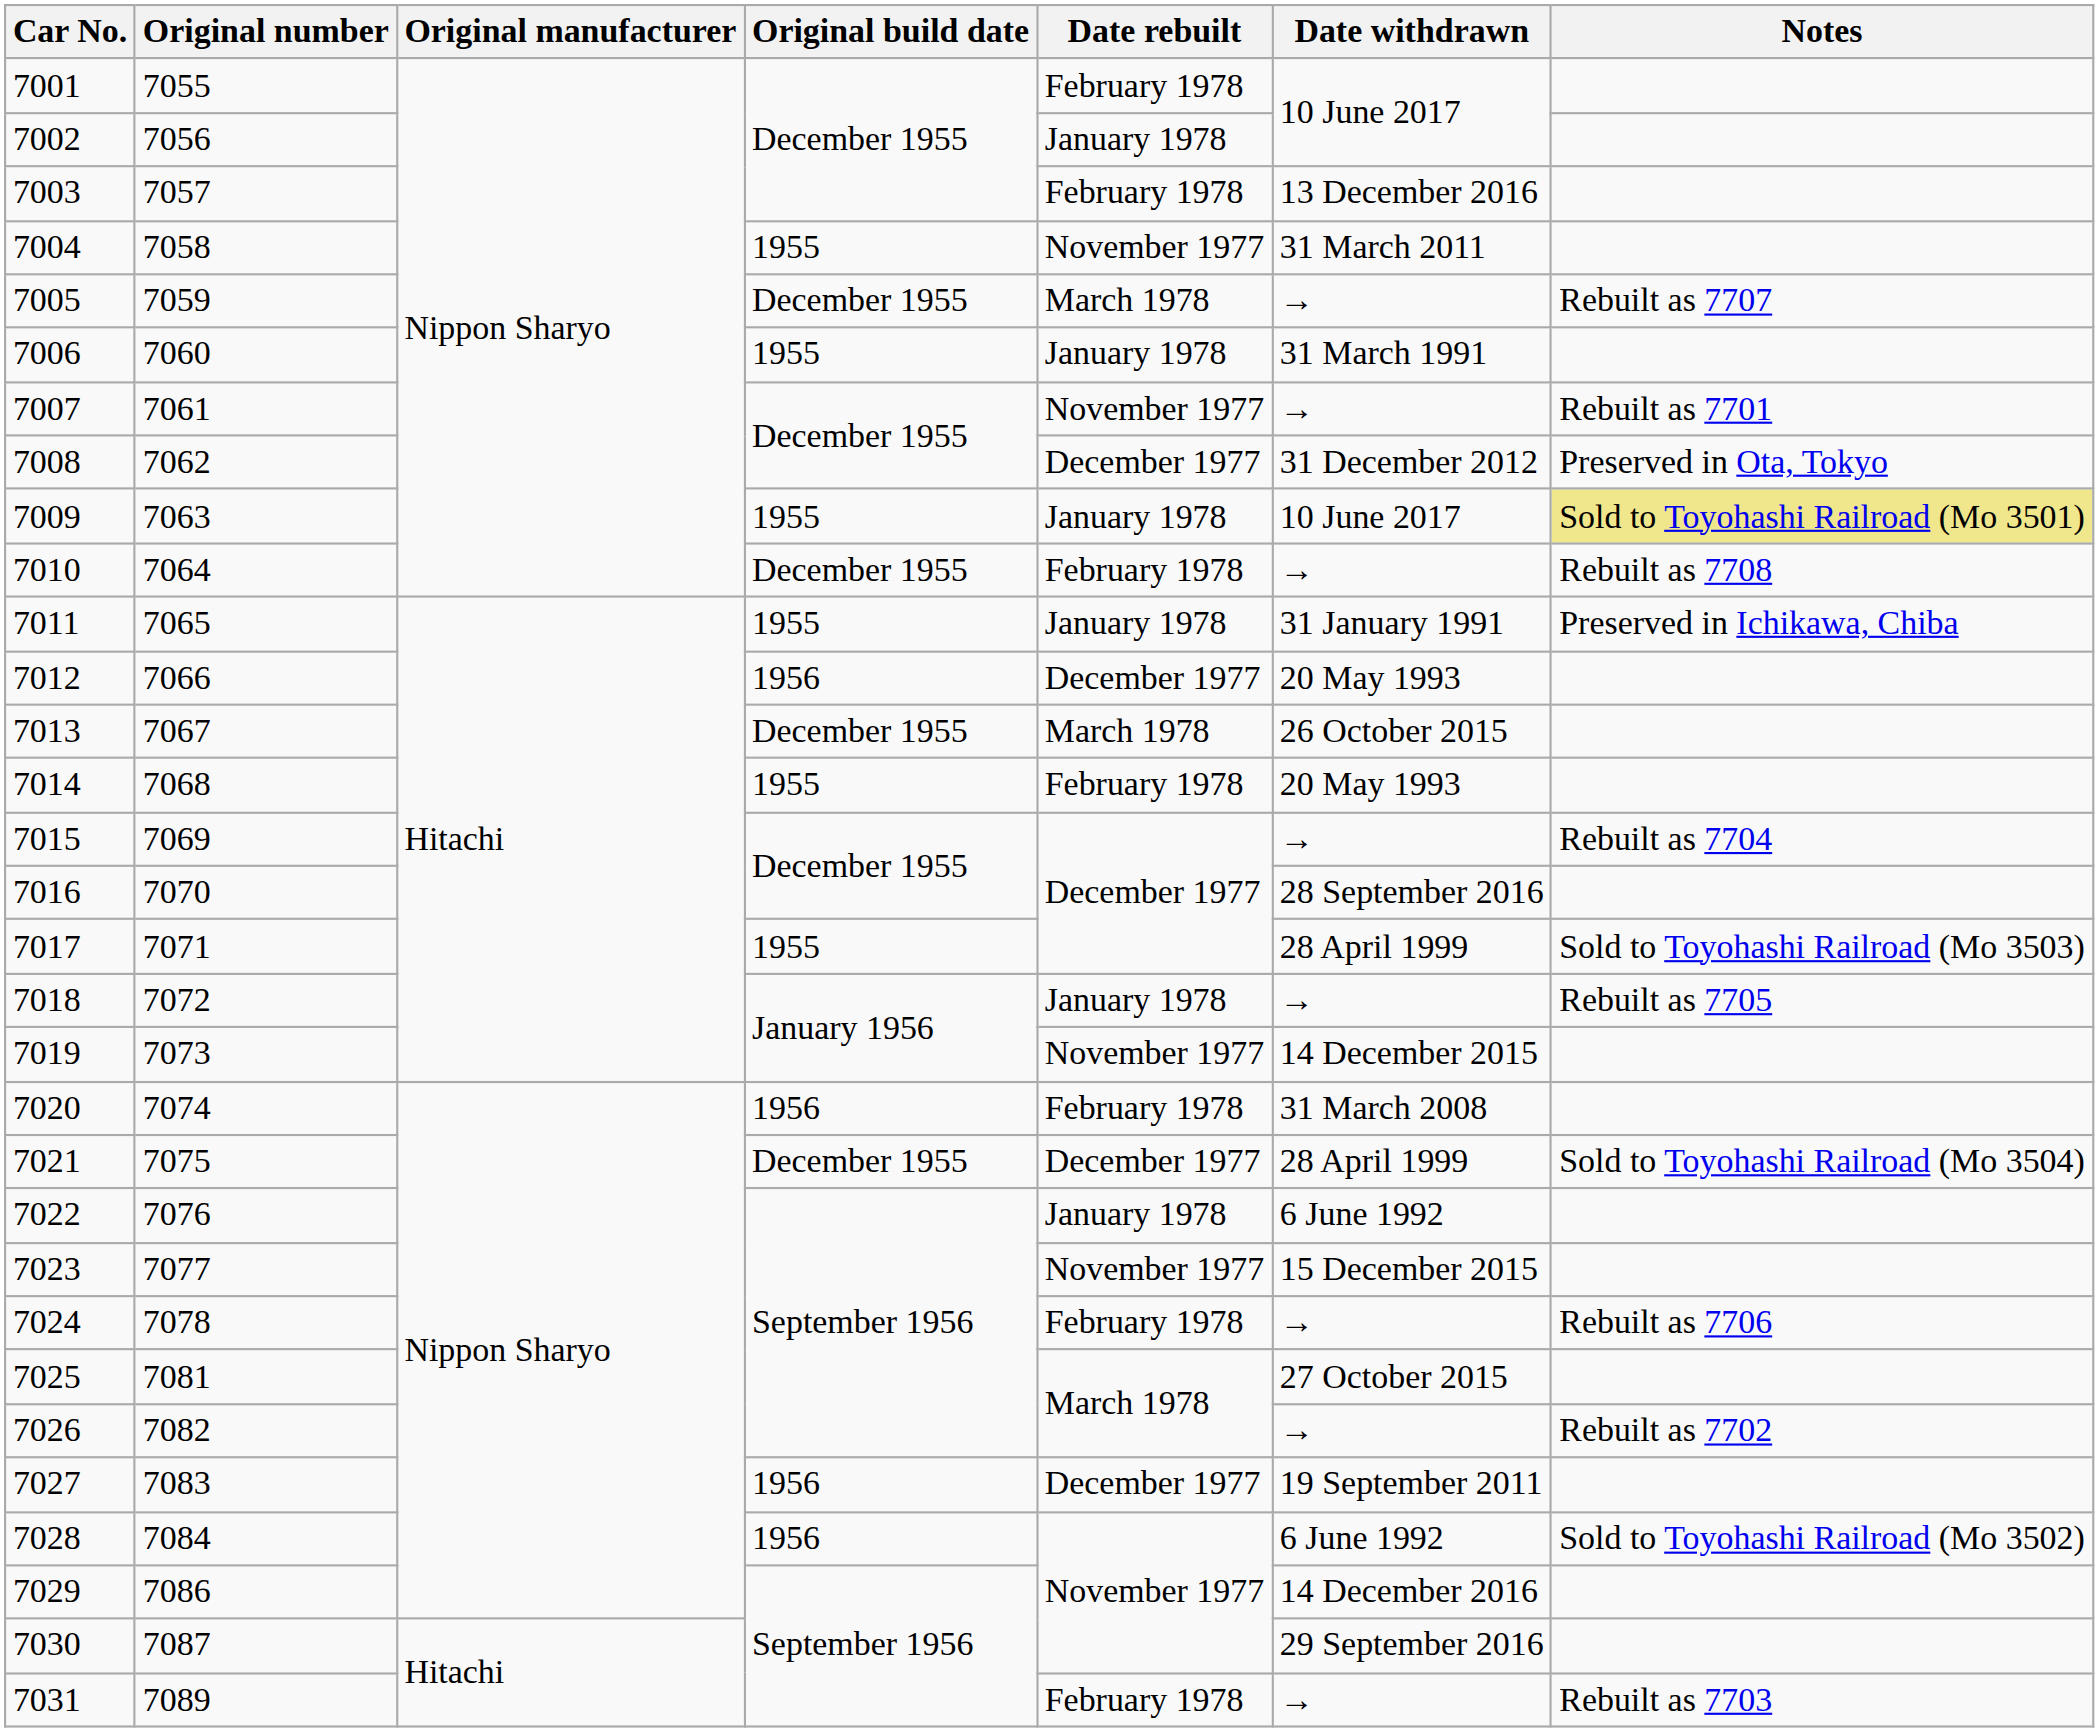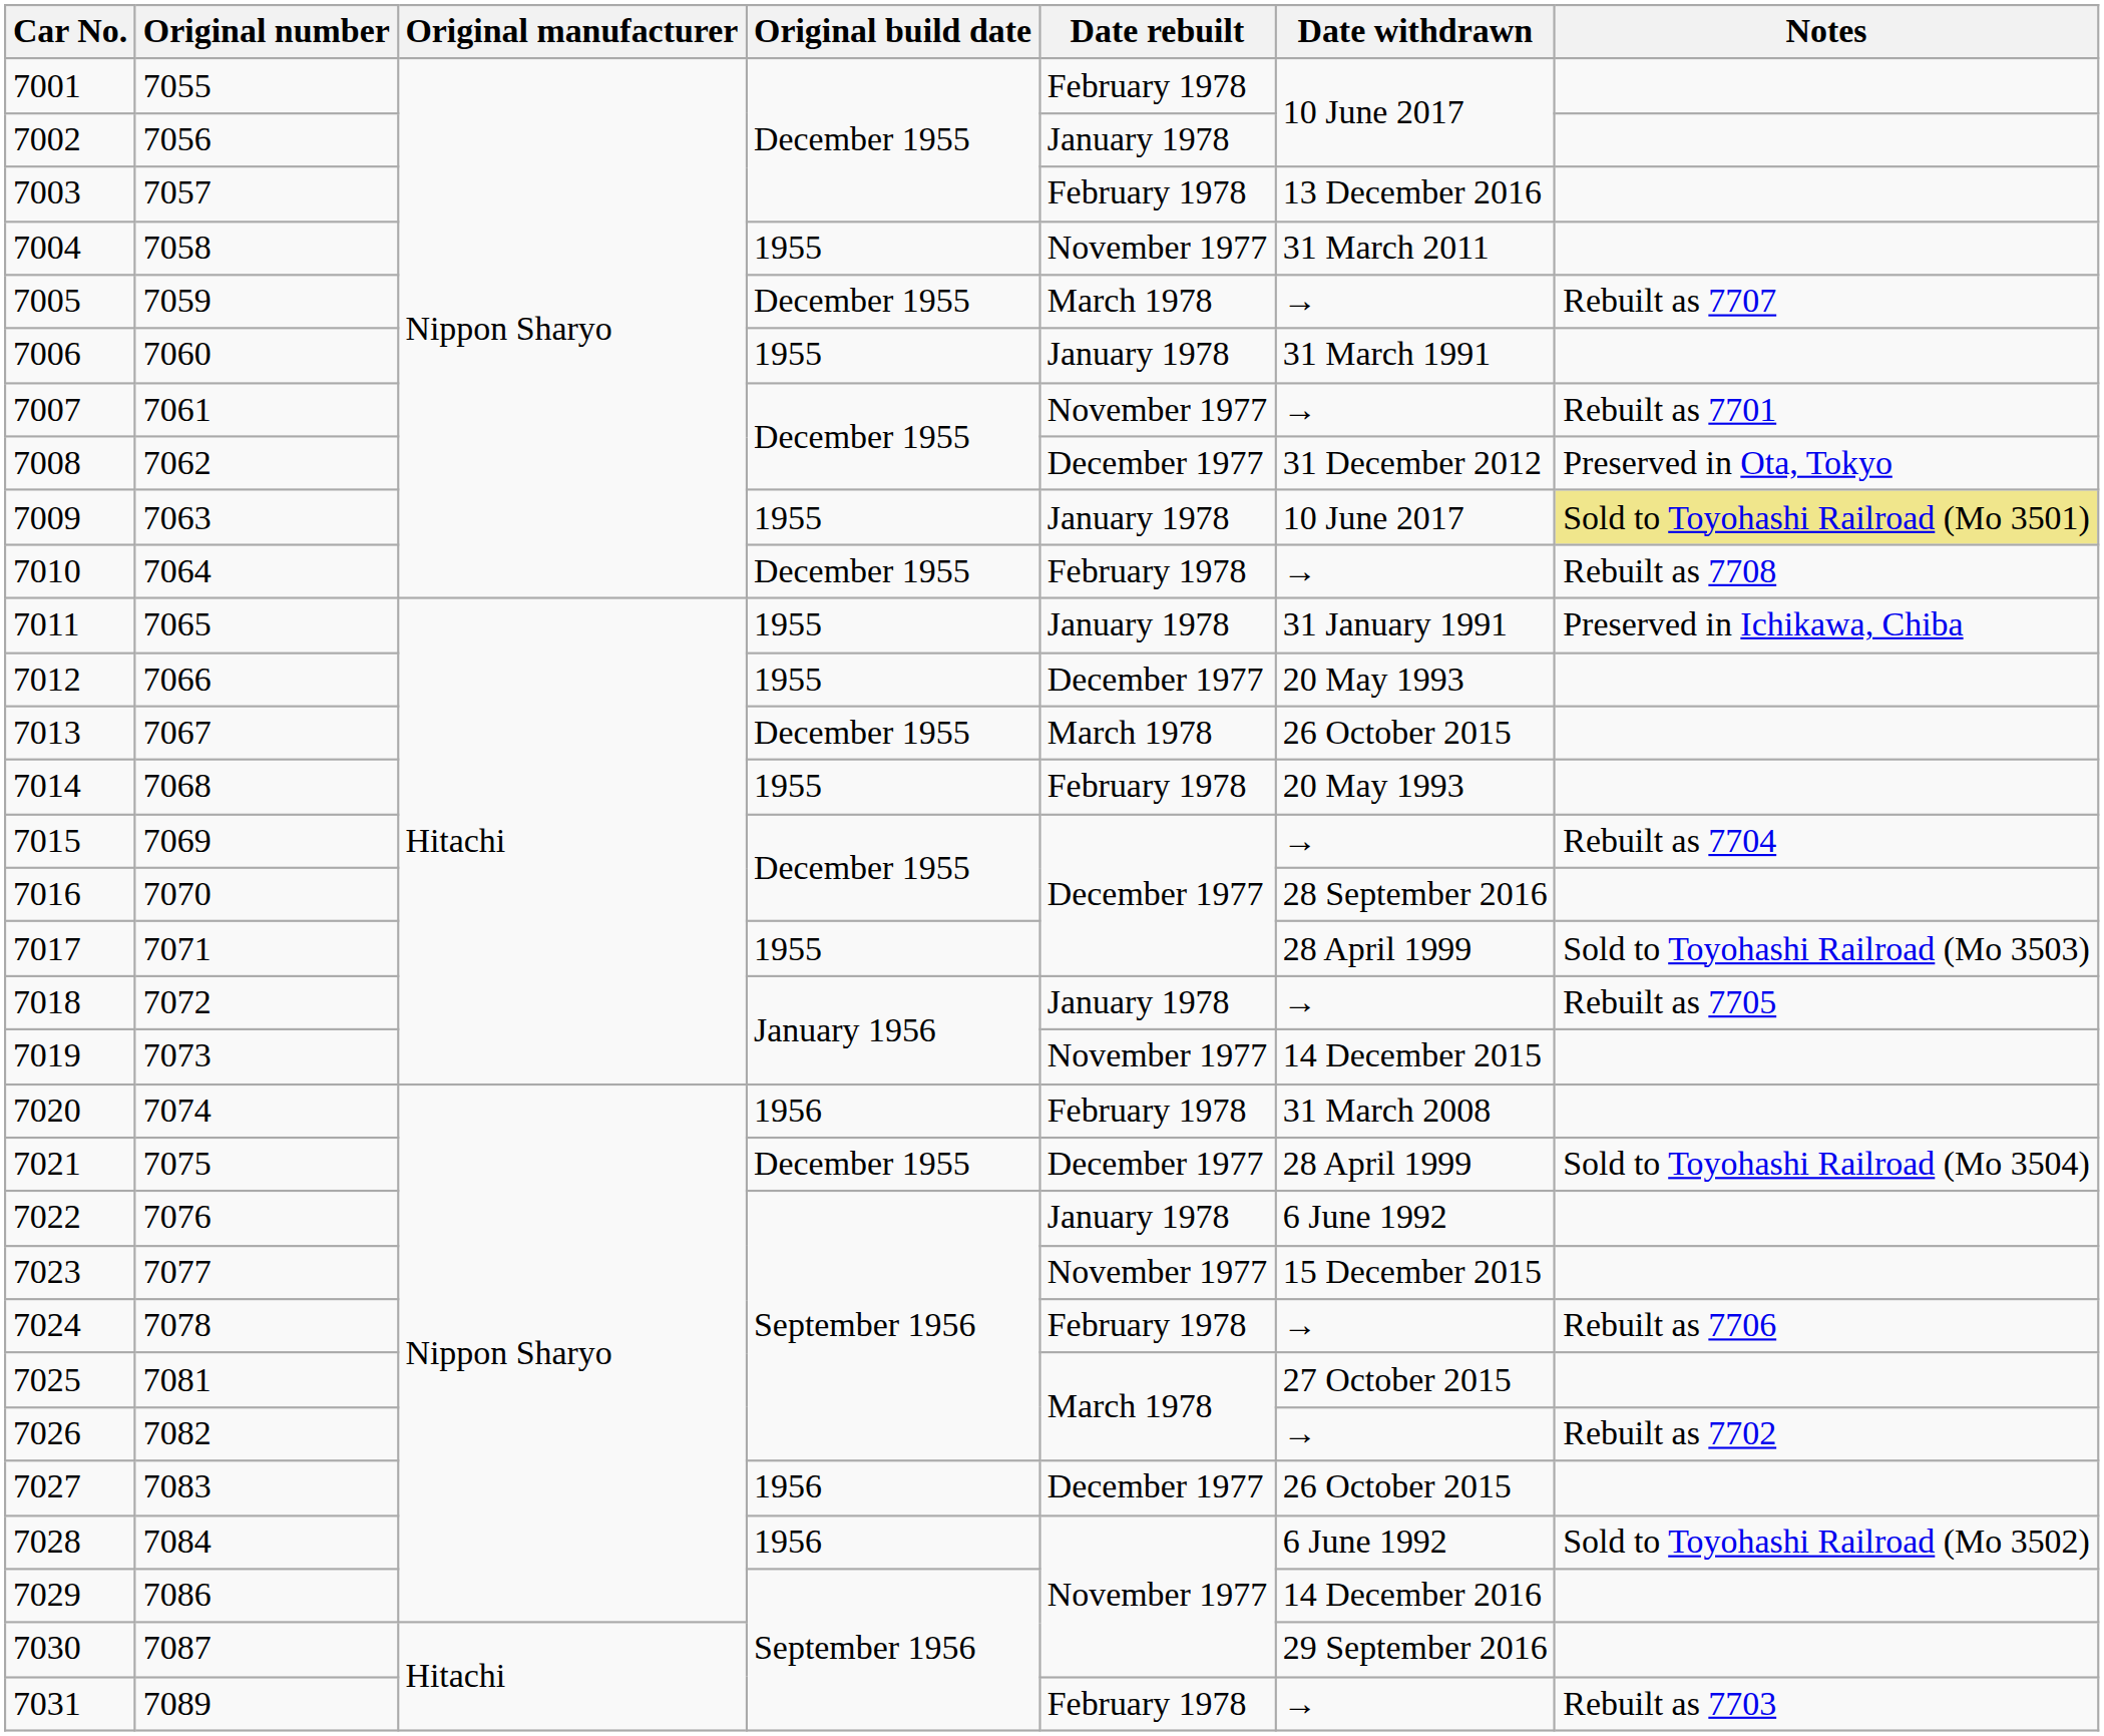 <table class="wikitable">
 <tr>
 <th>Car No.</th>
 <th>Original number</th>
 <th>Original manufacturer</th>
 <th>Original build date</th>
 <th>Date rebuilt</th>
 <th>Date withdrawn</th>
 <th>Notes</th>
 </tr>
 <tr>
 <td>7001</td>
 <td>7055</td>
 <td rowspan="10">Nippon Sharyo</td>
 <td rowspan="3">December 1955</td>
 <td>February 1978</td>
 <td rowspan="2">10 June 2017</td>
 <td></td>
 </tr>
 <tr>
 <td>7002</td>
 <td>7056</td>
 <td>January 1978</td>
 <td></td>
 </tr>
 <tr>
 <td>7003</td>
 <td>7057</td>
 <td>February 1978</td>
 <td>13 December 2016</td>
 <td></td>
 </tr>
 <tr>
 <td>7004</td>
 <td>7058</td>
 <td>1955</td>
 <td>November 1977</td>
 <td>31 March 2011</td>
 <td></td>
 </tr>
 <tr>
 <td>7005</td>
 <td>7059</td>
 <td>December 1955</td>
 <td>March 1978</td>
 <td>→</td>
 <td>Rebuilt as <a href='#'>7707</a></td>
 </tr>
 <tr>
 <td>7006</td>
 <td>7060</td>
 <td>1955</td>
 <td>January 1978</td>
 <td>31 March 1991</td>
 <td></td>
 </tr>
 <tr>
 <td>7007</td>
 <td>7061</td>
 <td rowspan="2">December 1955</td>
 <td>November 1977</td>
 <td>→</td>
 <td>Rebuilt as <a href='#'>7701</a></td>
 </tr>
 <tr>
 <td>7008</td>
 <td>7062</td>
 <td>December 1977</td>
 <td>31 December 2012</td>
 <td>Preserved in <a href='#'>Ota, Tokyo</a></td>
 </tr>
 <tr>
 <td>7009</td>
 <td>7063</td>
 <td>1955</td>
 <td>January 1978</td>
 <td>10 June 2017</td>
 <td style="background: khaki;">Sold to <a href='#'>Toyohashi Railroad</a> (Mo 3501)</td>
 </tr>
 <tr>
 <td>7010</td>
 <td>7064</td>
 <td>December 1955</td>
 <td>February 1978</td>
 <td>→</td>
 <td>Rebuilt as <a href='#'>7708</a></td>
 </tr>
 <tr>
 <td>7011</td>
 <td>7065</td>
 <td rowspan="9">Hitachi</td>
 <td>1955</td>
 <td>January 1978</td>
 <td>31 January 1991</td>
 <td>Preserved in <a href='#'>Ichikawa, Chiba</a></td>
 </tr>
 <tr>
 <td>7012</td>
 <td>7066</td>
-<td>1956</td>
+<td>1955</td>
 <td>December 1977</td>
 <td>20 May 1993</td>
 <td></td>
 </tr>
 <tr>
 <td>7013</td>
 <td>7067</td>
 <td>December 1955</td>
 <td>March 1978</td>
 <td>26 October 2015</td>
 <td></td>
 </tr>
 <tr>
 <td>7014</td>
 <td>7068</td>
 <td>1955</td>
 <td>February 1978</td>
 <td>20 May 1993</td>
 <td></td>
 </tr>
 <tr>
 <td>7015</td>
 <td>7069</td>
 <td rowspan="2">December 1955</td>
 <td rowspan="3">December 1977</td>
 <td>→</td>
 <td>Rebuilt as <a href='#'>7704</a></td>
 </tr>
 <tr>
 <td>7016</td>
 <td>7070</td>
 <td>28 September 2016</td>
 <td></td>
 </tr>
 <tr>
 <td>7017</td>
 <td>7071</td>
 <td>1955</td>
 <td>28 April 1999</td>
 <td>Sold to <a href='#'>Toyohashi Railroad</a> (Mo 3503)</td>
 </tr>
 <tr>
 <td>7018</td>
 <td>7072</td>
 <td rowspan="2">January 1956</td>
 <td>January 1978</td>
 <td>→</td>
 <td>Rebuilt as <a href='#'>7705</a></td>
 </tr>
 <tr>
 <td>7019</td>
 <td>7073</td>
 <td>November 1977</td>
 <td>14 December 2015</td>
 <td></td>
 </tr>
 <tr>
 <td>7020</td>
 <td>7074</td>
 <td rowspan="10">Nippon Sharyo</td>
 <td>1956</td>
 <td>February 1978</td>
 <td>31 March 2008</td>
 <td></td>
 </tr>
 <tr>
 <td>7021</td>
 <td>7075</td>
 <td>December 1955</td>
 <td>December 1977</td>
 <td>28 April 1999</td>
 <td>Sold to <a href='#'>Toyohashi Railroad</a> (Mo 3504)</td>
 </tr>
 <tr>
 <td>7022</td>
 <td>7076</td>
 <td rowspan="5">September 1956</td>
 <td>January 1978</td>
 <td>6 June 1992</td>
 <td></td>
 </tr>
 <tr>
 <td>7023</td>
 <td>7077</td>
 <td>November 1977</td>
 <td>15 December 2015</td>
 <td></td>
 </tr>
 <tr>
 <td>7024</td>
 <td>7078</td>
 <td>February 1978</td>
 <td>→</td>
 <td>Rebuilt as <a href='#'>7706</a></td>
 </tr>
 <tr>
 <td>7025</td>
 <td>7081</td>
 <td rowspan="2">March 1978</td>
 <td>27 October 2015</td>
 <td></td>
 </tr>
 <tr>
 <td>7026</td>
 <td>7082</td>
 <td>→</td>
 <td>Rebuilt as <a href='#'>7702</a></td>
 </tr>
 <tr>
 <td>7027</td>
 <td>7083</td>
 <td>1956</td>
 <td>December 1977</td>
-<td>19 September 2011</td>
+<td>26 October 2015</td>
 <td></td>
 </tr>
 <tr>
 <td>7028</td>
 <td>7084</td>
 <td>1956</td>
 <td rowspan="3">November 1977</td>
 <td>6 June 1992</td>
 <td>Sold to <a href='#'>Toyohashi Railroad</a> (Mo 3502)</td>
 </tr>
 <tr>
 <td>7029</td>
 <td>7086</td>
 <td rowspan="3">September 1956</td>
 <td>14 December 2016</td>
 <td></td>
 </tr>
 <tr>
 <td>7030</td>
 <td>7087</td>
 <td rowspan="2">Hitachi</td>
 <td>29 September 2016</td>
 <td></td>
 </tr>
 <tr>
 <td>7031</td>
 <td>7089</td>
 <td>February 1978</td>
 <td>→</td>
 <td>Rebuilt as <a href='#'>7703</a></td>
 </tr>
 </table>
